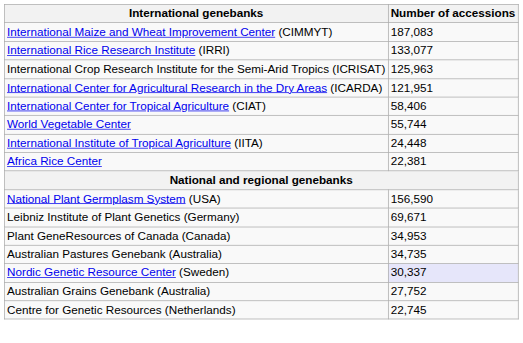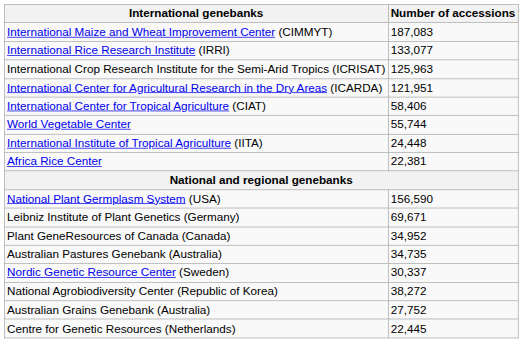 <table class="wikitable">
 <tr>
 <th>International genebanks</th>
 <th>Number of accessions</th>
 </tr>
 <tr>
 <td><a href='#'>International Maize and Wheat Improvement Center</a> (CIMMYT)</td>
 <td>187,083</td>
 </tr>
 <tr>
 <td><a href='#'>International Rice Research Institute</a> (IRRI)</td>
 <td>133,077</td>
 </tr>
 <tr>
 <td>International Crop Research Institute for the Semi-Arid Tropics (ICRISAT)</td>
 <td>125,963</td>
 </tr>
 <tr>
 <td><a href='#'>International Center for Agricultural Research in the Dry Areas</a> (ICARDA)</td>
 <td>121,951</td>
 </tr>
 <tr>
 <td><a href='#'>International Center for Tropical Agriculture</a> (CIAT)</td>
 <td>58,406</td>
 </tr>
 <tr>
 <td><a href='#'>World Vegetable Center</a></td>
 <td>55,744</td>
 </tr>
 <tr>
 <td><a href='#'>International Institute of Tropical Agriculture</a> (IITA)</td>
 <td>24,448</td>
 </tr>
 <tr>
 <td><a href='#'>Africa Rice Center</a></td>
 <td>22,381</td>
 </tr>
 <tr>
 <th colspan=2>National and regional genebanks</th>
 </tr>
 <tr>
 <td><a href='#'>National Plant Germplasm System</a> (USA)</td>
 <td>156,590</td>
 </tr>
 <tr `>
 <td>Leibniz Institute of Plant Genetics (Germany)</td>
 <td>69,671</td>
 </tr>
 <tr>
 <td>Plant GeneResources of Canada (Canada)</td>
-<td>34,953</td>
+<td>34,952</td>
 </tr>
 <tr>
 <td>Australian Pastures Genebank (Australia)</td>
 <td>34,735</td>
 </tr>
 <tr>
 <td><a href='#'>Nordic Genetic Resource Center</a> (Sweden)</td>
-<td style="background: lavender;">30,337</td>
+<td>30,337</td>
+</tr>
+<tr>
+<td>National Agrobiodiversity Center (Republic of Korea)</td>
+<td>38,272</td>
 </tr>
 <tr>
 <td>Australian Grains Genebank (Australia)</td>
 <td>27,752</td>
 </tr>
 <tr>
 <td>Centre for Genetic Resources (Netherlands)</td>
-<td>22,745</td>
+<td>22,445</td>
 </tr>
 </table>
